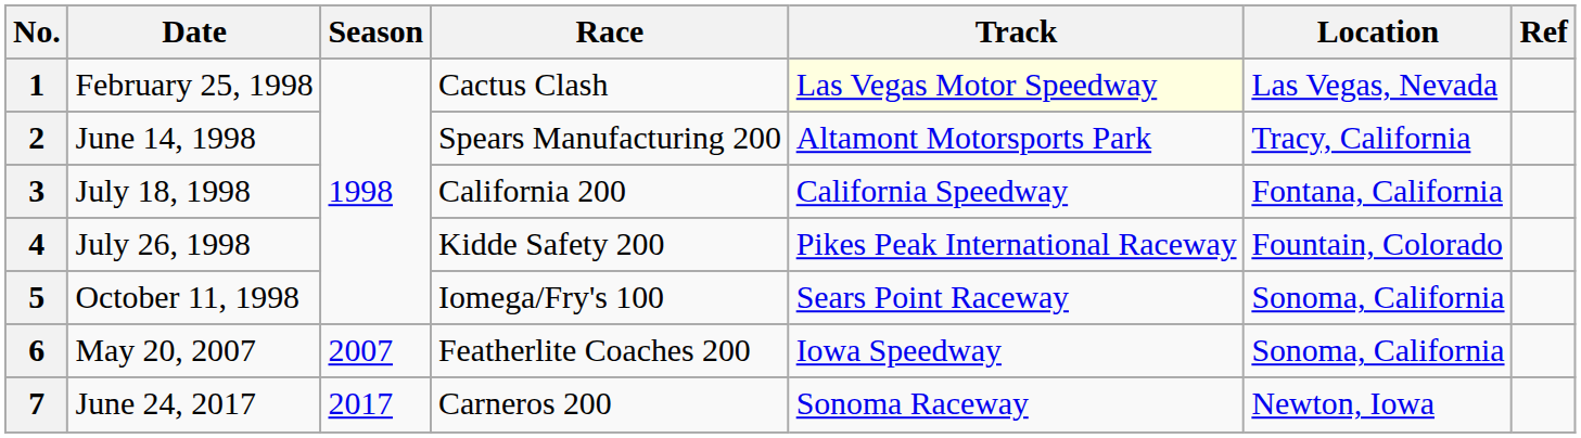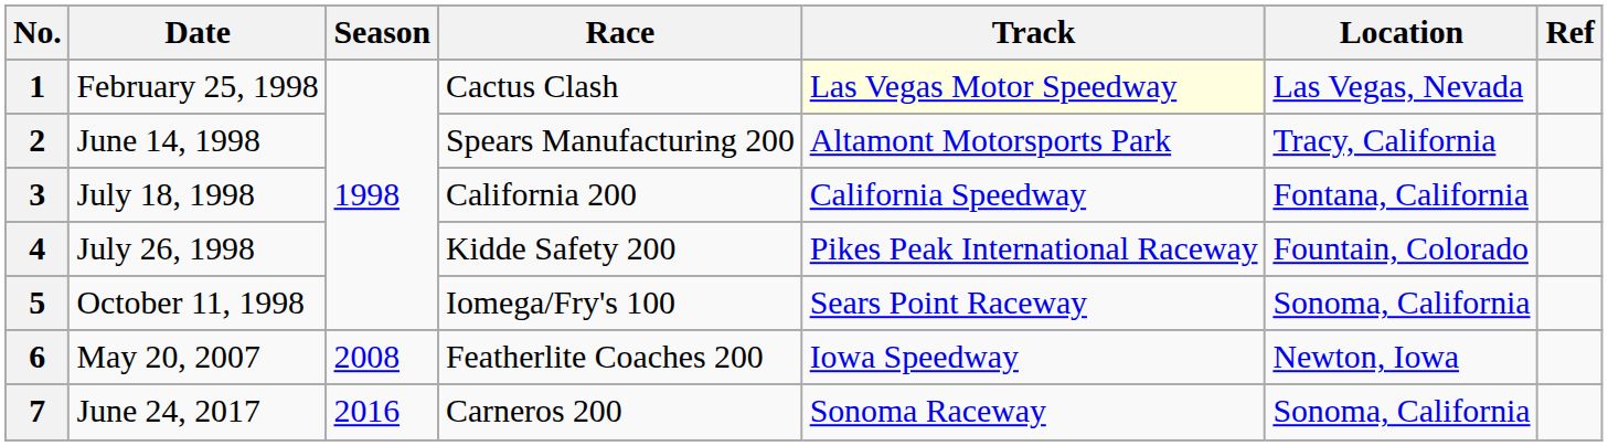 <table class="wikitable sortable plainrowheaders" style="font-size:95%">
 <tr>
 <th scope="col">No.</th>
 <th scope="col">Date</th>
 <th scope="col">Season</th>
 <th scope="col">Race</th>
 <th scope="col">Track</th>
 <th scope="col">Location</th>
 <th scope="col" class="unsortable">Ref</th>
 </tr>
 <tr>
 <th scope="row">1</th>
 <td>February 25, 1998</td>
 <td rowspan=5><a href='#'>1998</a></td>
 <td>Cactus Clash</td>
 <td style="background: lightyellow;"><a href='#'>Las Vegas Motor Speedway</a></td>
 <td><a href='#'>Las Vegas, Nevada</a></td>
 <td></td>
 </tr>
 <tr>
 <th scope="row">2</th>
 <td>June 14, 1998</td>
 <td>Spears Manufacturing 200</td>
 <td><a href='#'>Altamont Motorsports Park</a></td>
 <td><a href='#'>Tracy, California</a></td>
 <td></td>
 </tr>
 <tr>
 <th scope="row">3</th>
 <td>July 18, 1998</td>
 <td>California 200</td>
 <td><a href='#'>California Speedway</a></td>
 <td><a href='#'>Fontana, California</a></td>
 <td></td>
 </tr>
 <tr>
 <th scope="row">4</th>
 <td>July 26, 1998</td>
 <td>Kidde Safety 200</td>
 <td><a href='#'>Pikes Peak International Raceway</a></td>
 <td><a href='#'>Fountain, Colorado</a></td>
 <td></td>
 </tr>
 <tr>
 <th scope="row">5</th>
 <td>October 11, 1998</td>
 <td>Iomega/Fry's 100</td>
 <td><a href='#'>Sears Point Raceway</a></td>
 <td><a href='#'>Sonoma, California</a></td>
 <td></td>
 </tr>
 <tr>
 <th scope="row">6</th>
 <td>May 20, 2007</td>
-<td><a href='#'>2007</a></td>
+<td><a href='#'>2008</a></td>
 <td>Featherlite Coaches 200</td>
 <td><a href='#'>Iowa Speedway</a></td>
-<td><a href='#'>Sonoma, California</a></td>
+<td><a href='#'>Newton, Iowa</a></td>
 <td></td>
 </tr>
 <tr>
 <th scope="row">7</th>
 <td>June 24, 2017</td>
-<td><a href='#'>2017</a></td>
+<td><a href='#'>2016</a></td>
 <td>Carneros 200</td>
 <td><a href='#'>Sonoma Raceway</a></td>
-<td><a href='#'>Newton, Iowa</a></td>
+<td><a href='#'>Sonoma, California</a></td>
 <td></td>
 </tr>
 </table>
